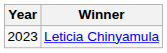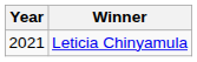 <table class="wikitable">
 <tr>
 <th>Year</th>
 <th>Winner</th>
 </tr>
 <tr>
-<td>2023</td>
+<td>2021</td>
 <td><a href='#'>Leticia Chinyamula</a></td>
 </tr>
 </table>
